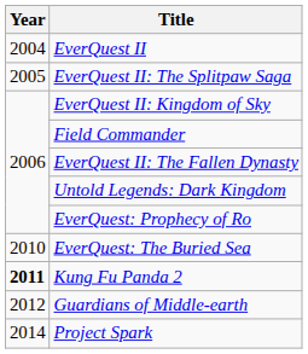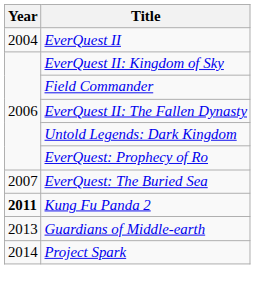 <table class="wikitable">
 <tr>
 <th>Year</th>
 <th>Title</th>
 </tr>
 <tr>
 <td>2004</td>
 <td><em><a href='#'>EverQuest II</a></em></td>
-</tr>
-<tr>
-<td>2005</td>
-<td><em><a href='#'>EverQuest II: The Splitpaw Saga</a></em></td>
 </tr>
 <tr>
 <td rowspan="5">2006</td>
 <td><em><a href='#'>EverQuest II: Kingdom of Sky</a></em></td>
 </tr>
 <tr>
 <td><em><a href='#'>Field Commander</a></em></td>
 </tr>
 <tr>
 <td><em><a href='#'>EverQuest II: The Fallen Dynasty</a></em></td>
 </tr>
 <tr>
 <td><em><a href='#'>Untold Legends: Dark Kingdom</a></em></td>
 </tr>
 <tr>
 <td><em><a href='#'>EverQuest: Prophecy of Ro</a></em></td>
 </tr>
 <tr>
-<td>2010</td>
+<td>2007</td>
 <td><em><a href='#'>EverQuest: The Buried Sea</a></em></td>
 </tr>
 <tr>
 <td><strong>2011</strong></td>
 <td><em><a href='#'>Kung Fu Panda 2</a></em></td>
 </tr>
 <tr>
-<td>2012</td>
+<td>2013</td>
 <td><em><a href='#'>Guardians of Middle-earth</a></em></td>
 </tr>
 <tr>
 <td>2014</td>
 <td><em><a href='#'>Project Spark</a></em></td>
 </tr>
 </table>
